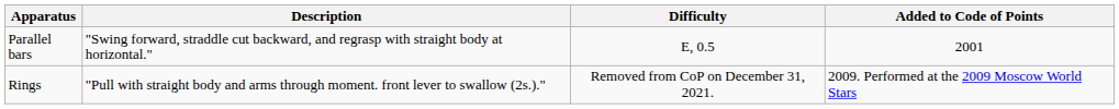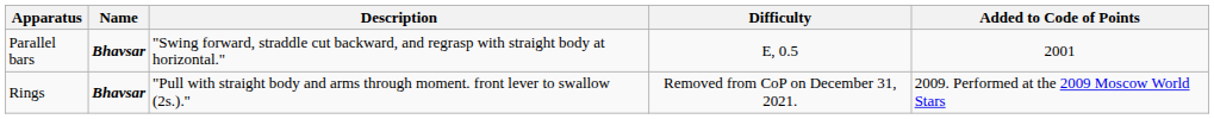 <table class="wikitable">
 <tr>
 <th scope="col">Apparatus</th>
+<th scope="col">Name</th>
 <th scope="col">Description</th>
 <th scope="col">Difficulty</th>
 <th scope="col">Added to Code of Points</th>
 </tr>
 <tr>
 <td>Parallel bars</td>
+<td><strong><em>Bhavsar</em></strong></td>
 <td>"Swing forward, straddle cut backward, and regrasp with straight body at horizontal."</td>
 <td align=center>E, 0.5</td>
 <td align=center>2001</td>
 </tr>
 <tr>
 <td>Rings</td>
+<td><strong><em>Bhavsar</em></strong></td>
 <td>"Pull with straight body and arms through moment. front lever to swallow (2s.)."</td>
 <td align=center>Removed from CoP on December 31, 2021.</td>
 <td>2009. Performed at the <a href='#'>2009 Moscow World Stars</a></td>
 </tr>
 </table>
